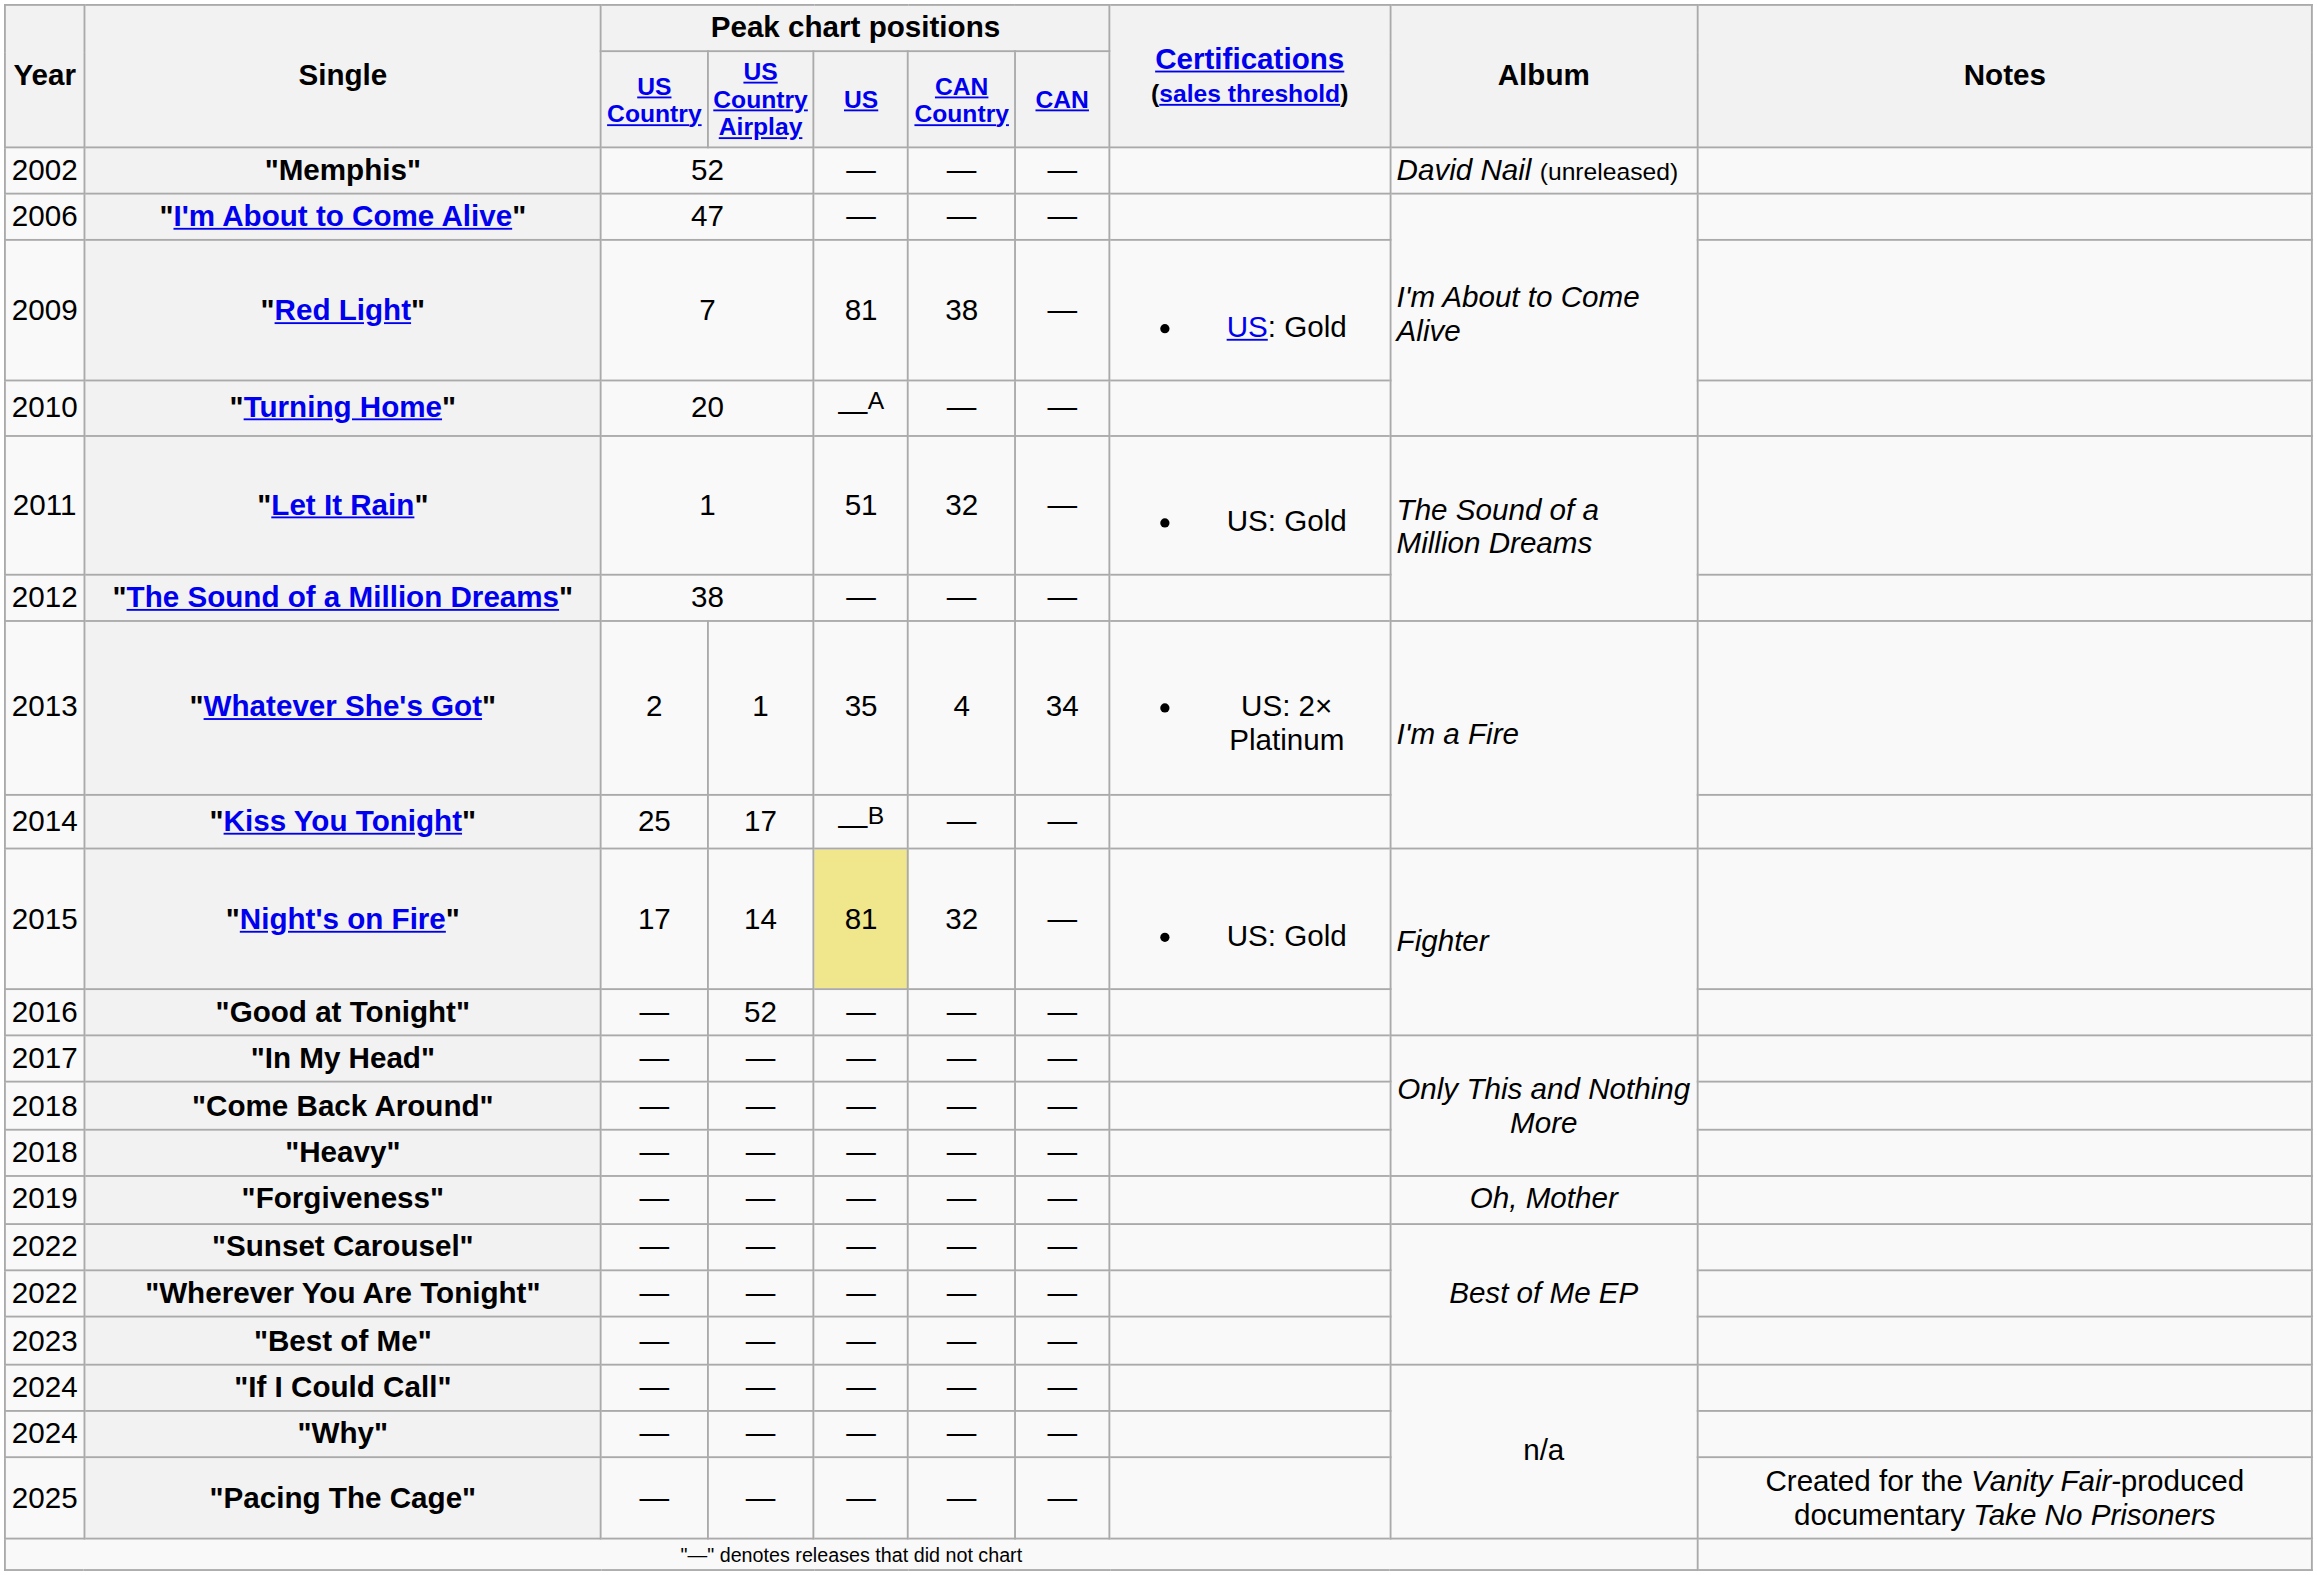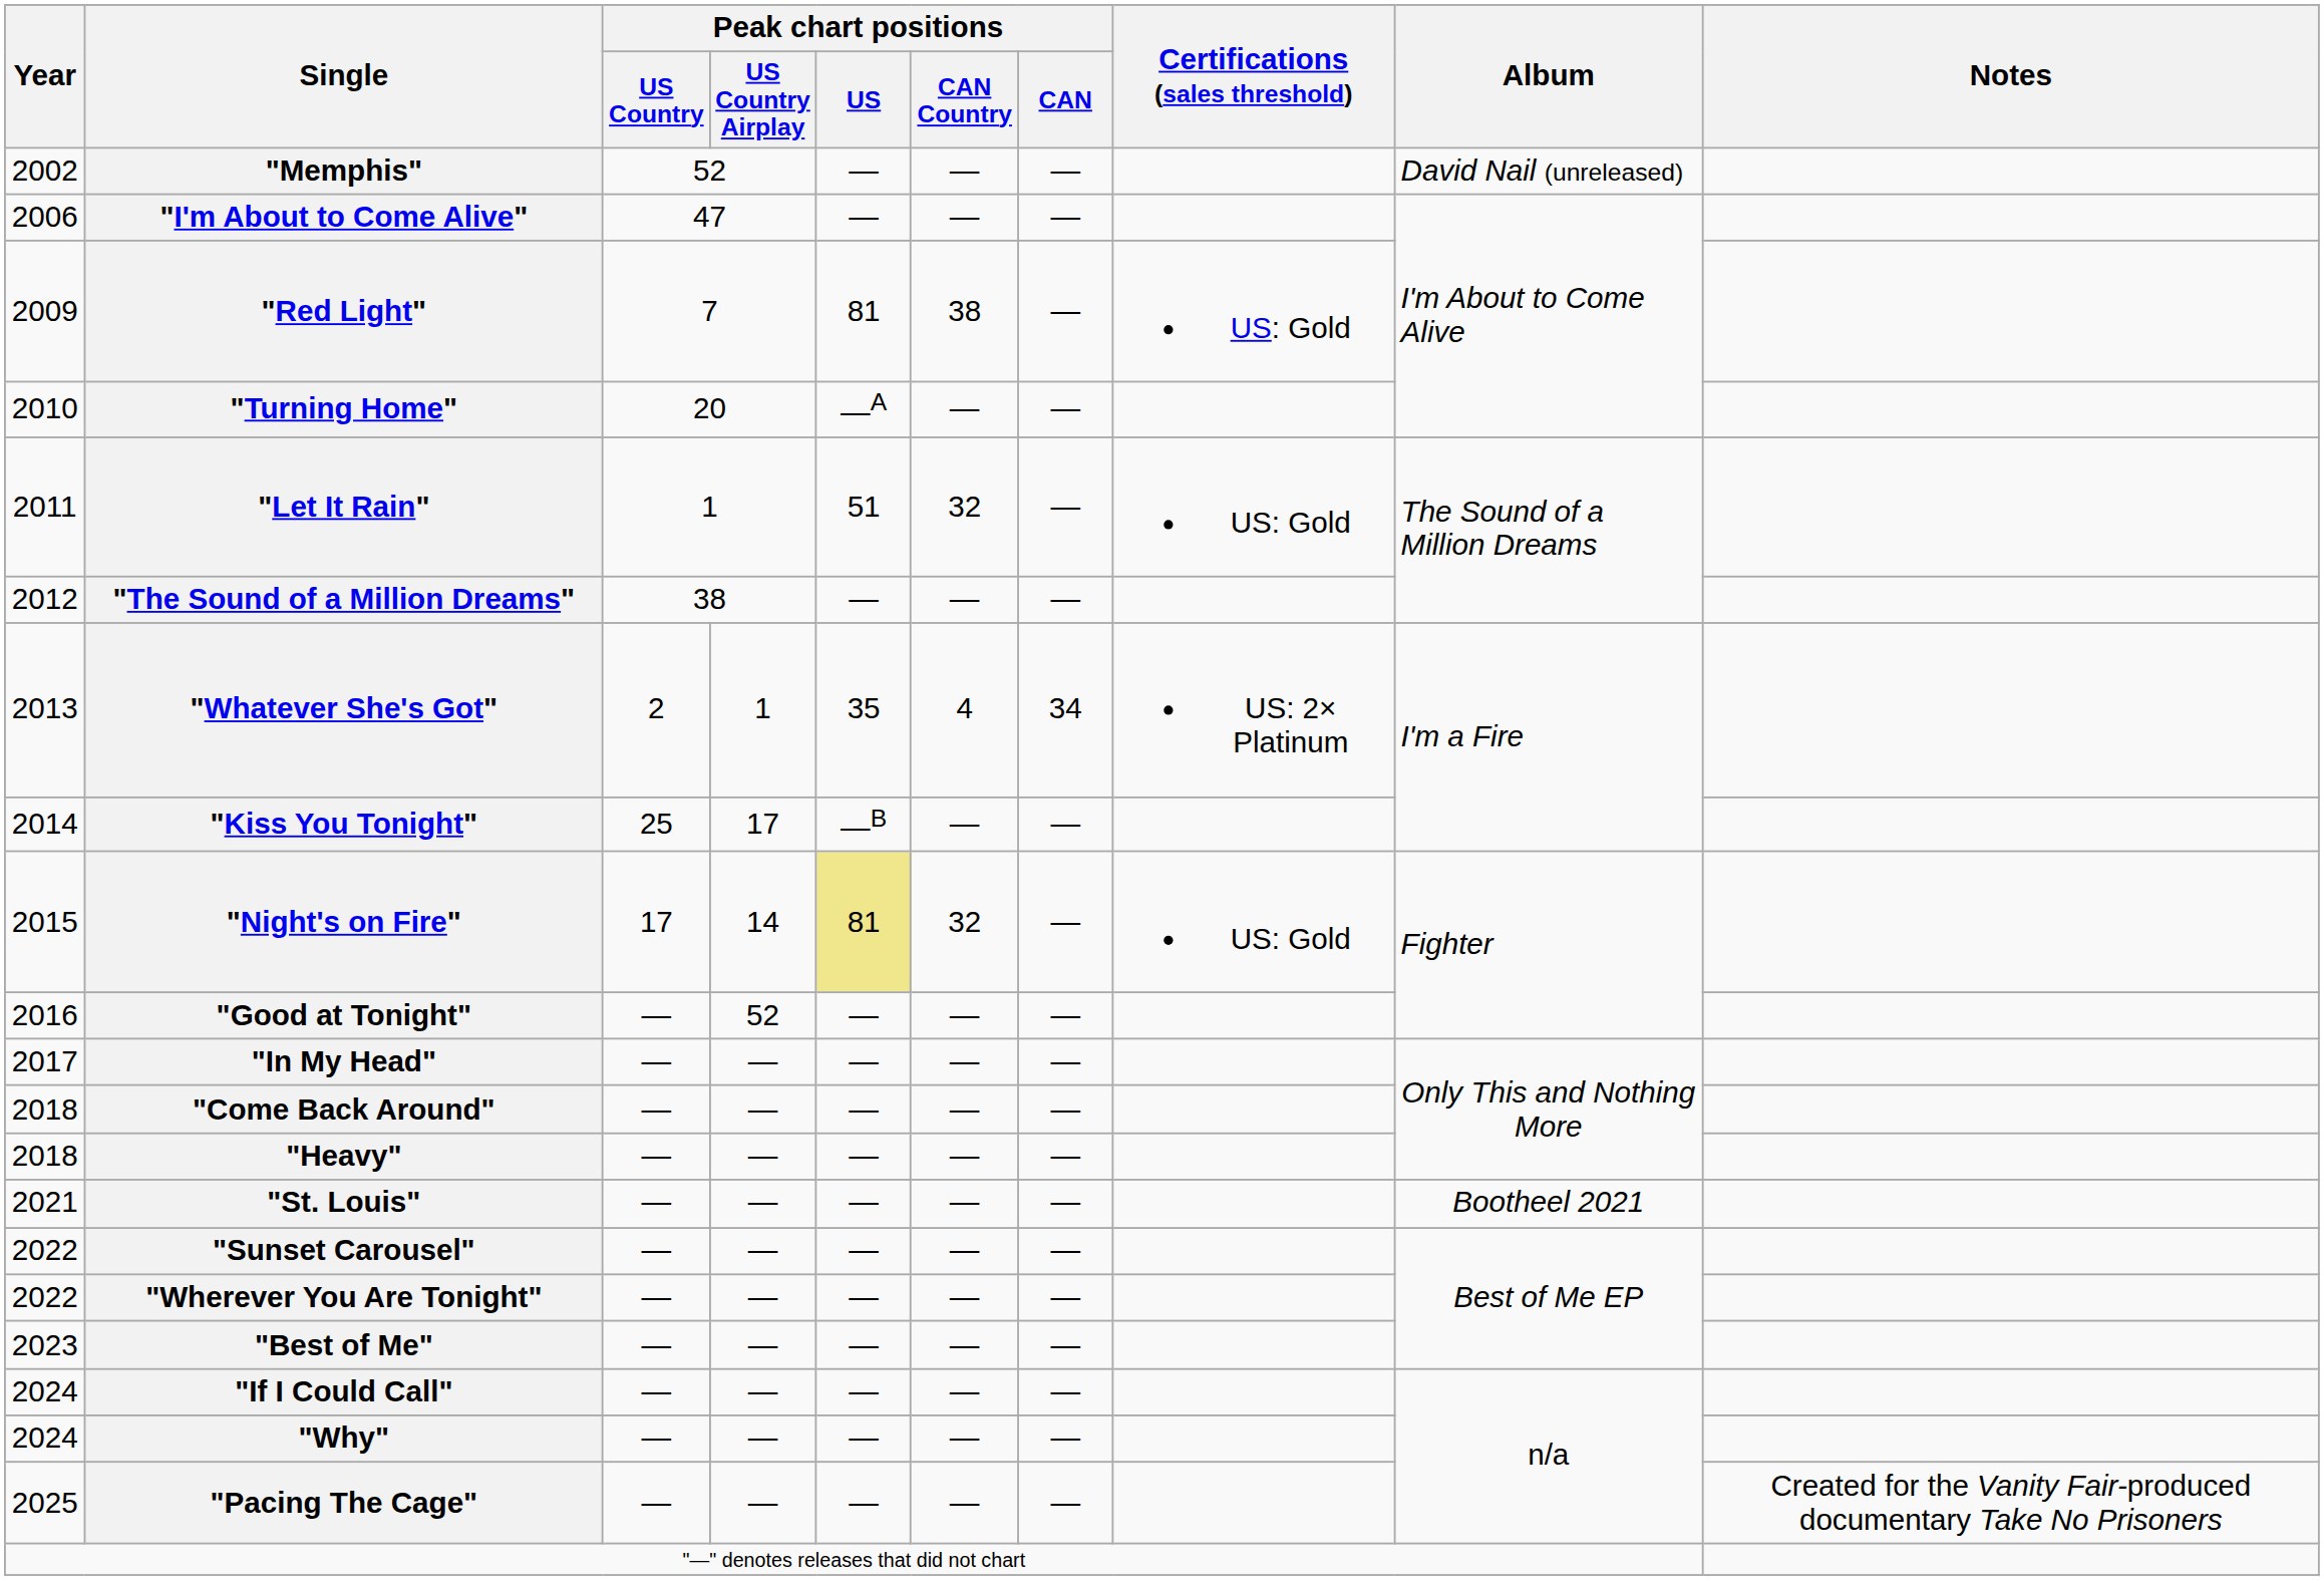 <table class="wikitable plainrowheaders" style="text-align:center;">
 <tr>
 <th rowspan="2">Year</th>
 <th rowspan="2" style="width:17em;">Single</th>
 <th colspan="5">Peak chart positions</th>
 <th rowspan="2" style="width:9em;"><a href='#'>Certifications</a><br><small>(<a href='#'>sales threshold</a>)</small></th>
 <th rowspan="2">Album</th>
 <th rowspan="2">Notes</th>
 </tr>
 <tr style="font-size:smaller;">
 <th style="width:45px;"><a href='#'>US Country</a><br></th>
 <th style="width:45px;"><a href='#'>US Country Airplay</a></th>
 <th style="width:45px;"><a href='#'>US</a><br></th>
 <th style="width:45px;"><a href='#'>CAN Country</a><br></th>
 <th style="width:45px;"><a href='#'>CAN</a><br></th>
 </tr>
 <tr>
 <td>2002</td>
 <th scope="row">"Memphis"</th>
 <td colspan=2>52</td>
 <td>—</td>
 <td>—</td>
 <td>—</td>
 <td></td>
 <td style="text-align:left;"><em>David Nail</em> <small>(unreleased)</small></td>
 <td></td>
 </tr>
 <tr>
 <td>2006</td>
 <th scope="row">"<a href='#'>I'm About to Come Alive</a>"</th>
 <td colspan=2>47</td>
 <td>—</td>
 <td>—</td>
 <td>—</td>
 <td></td>
 <td style="text-align:left;" rowspan="3"><em>I'm About to Come Alive</em></td>
 <td></td>
 </tr>
 <tr>
 <td>2009</td>
 <th scope="row">"<a href='#'>Red Light</a>"</th>
 <td colspan=2>7</td>
 <td>81</td>
 <td>38</td>
 <td>—</td>
 <td><br><ul><li><a href='#'>US</a>: Gold</li></ul></td>
 <td></td>
 </tr>
 <tr>
 <td>2010</td>
 <th scope="row">"<a href='#'>Turning Home</a>"</th>
 <td colspan=2>20</td>
 <td>—<sup>A</sup></td>
 <td>—</td>
 <td>—</td>
 <td></td>
 <td></td>
 </tr>
 <tr>
 <td>2011</td>
 <th scope="row">"<a href='#'>Let It Rain</a>"<br></th>
 <td colspan=2>1</td>
 <td>51</td>
 <td>32</td>
 <td>—</td>
 <td><br><ul><li>US: Gold</li></ul></td>
 <td style="text-align:left;" rowspan="2"><em>The Sound of a Million Dreams</em></td>
 <td></td>
 </tr>
 <tr>
 <td>2012</td>
 <th scope="row">"<a href='#'>The Sound of a Million Dreams</a>"</th>
 <td colspan=2>38</td>
 <td>—</td>
 <td>—</td>
 <td>—</td>
 <td></td>
 <td></td>
 </tr>
 <tr>
 <td>2013</td>
 <th scope="row">"<a href='#'>Whatever She's Got</a>"</th>
 <td>2</td>
 <td>1</td>
 <td>35</td>
 <td>4</td>
 <td>34</td>
 <td><br><ul><li>US: 2× Platinum</li></ul></td>
 <td style="text-align:left;" rowspan="2"><em>I'm a Fire</em></td>
 <td></td>
 </tr>
 <tr>
 <td>2014</td>
 <th scope="row">"<a href='#'>Kiss You Tonight</a>"</th>
 <td>25</td>
 <td>17</td>
 <td>—<sup>B</sup></td>
 <td>—</td>
 <td>—</td>
 <td></td>
 <td></td>
 </tr>
 <tr>
 <td>2015</td>
 <th scope="row">"<a href='#'>Night's on Fire</a>"</th>
 <td>17</td>
 <td>14</td>
 <td style="background: khaki;">81</td>
 <td>32</td>
 <td>—</td>
 <td><br><ul><li>US: Gold</li></ul></td>
 <td style="text-align:left;" rowspan="2"><em>Fighter</em></td>
 <td></td>
 </tr>
 <tr>
 <td>2016</td>
 <th scope="row">"Good at Tonight"<br></th>
 <td>—</td>
 <td>52</td>
 <td>—</td>
 <td>—</td>
 <td>—</td>
 <td></td>
 <td></td>
 </tr>
 <tr>
 <td>2017</td>
 <th scope="row">"In My Head"<br></th>
 <td>—</td>
 <td>—</td>
 <td>—</td>
 <td>—</td>
 <td>—</td>
 <td></td>
 <td rowspan="3" scope="row"><em>Only This and Nothing More</em></td>
 <td></td>
 </tr>
 <tr>
 <td>2018</td>
 <th scope="row">"Come Back Around"<br></th>
 <td>—</td>
 <td>—</td>
 <td>—</td>
 <td>—</td>
 <td>—</td>
 <td></td>
 <td></td>
 </tr>
 <tr>
 <td>2018</td>
 <th scope="row">"Heavy"<br></th>
 <td>—</td>
 <td>—</td>
 <td>—</td>
 <td>—</td>
 <td>—</td>
 <td></td>
 </tr>
 <tr>
-<td>2019</td>
-<th scope="row">"Forgiveness"</th>
+<td>2021</td>
+<th scope="row">"St. Louis"</th>
 <td>—</td>
 <td>—</td>
 <td>—</td>
 <td>—</td>
 <td>—</td>
 <td></td>
-<td><em>Oh, Mother</em></td>
+<td><em>Bootheel 2021</em></td>
 <td></td>
 </tr>
 <tr>
 <td>2022</td>
 <th scope="row">"Sunset Carousel"</th>
 <td>—</td>
 <td>—</td>
 <td>—</td>
 <td>—</td>
 <td>—</td>
 <td></td>
 <td rowspan="3"><em>Best of Me EP</em></td>
 <td></td>
 </tr>
 <tr>
 <td>2022</td>
 <th scope="row">"Wherever You Are Tonight"</th>
 <td>—</td>
 <td>—</td>
 <td>—</td>
 <td>—</td>
 <td>—</td>
 <td></td>
 <td></td>
 </tr>
 <tr>
 <td>2023</td>
 <th scope="row">"Best of Me"</th>
 <td>—</td>
 <td>—</td>
 <td>—</td>
 <td>—</td>
 <td>—</td>
 <td></td>
 <td></td>
 </tr>
 <tr>
 <td>2024</td>
 <th scope="row">"If I Could Call"</th>
 <td>—</td>
 <td>—</td>
 <td>—</td>
 <td>—</td>
 <td>—</td>
 <td></td>
 <td rowspan="3">n/a</td>
 <td></td>
 </tr>
 <tr>
 <td>2024</td>
 <th scope="row">"Why"<br></th>
 <td>—</td>
 <td>—</td>
 <td>—</td>
 <td>—</td>
 <td>—</td>
 <td></td>
 <td></td>
 </tr>
 <tr>
 <td>2025</td>
 <th scope="row">"Pacing The Cage"</th>
 <td>—</td>
 <td>—</td>
 <td>—</td>
 <td>—</td>
 <td>—</td>
 <td></td>
 <td>Created for the <em>Vanity Fair-</em>produced documentary <em>Take No Prisoners</em></td>
 </tr>
 <tr>
 <td colspan="9" style="font-size:8pt">"—" denotes releases that did not chart</td>
 <td></td>
 </tr>
 </table>
